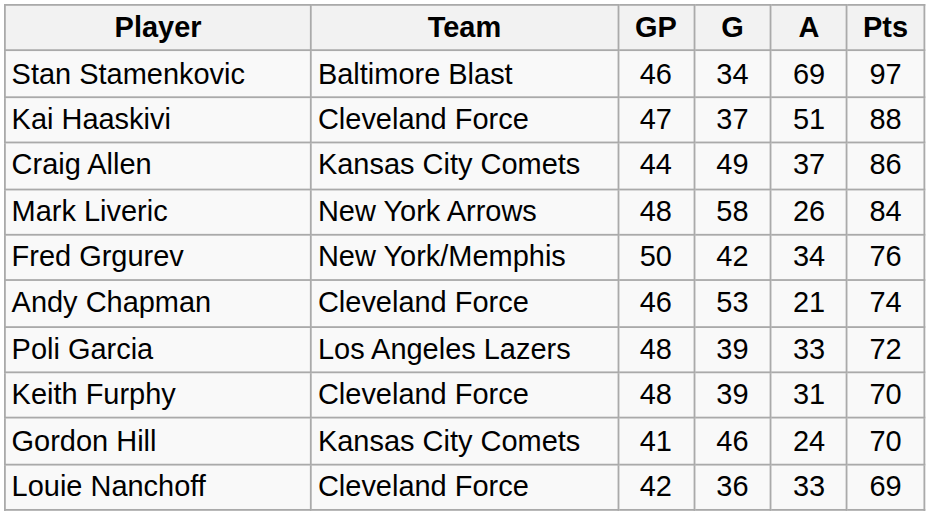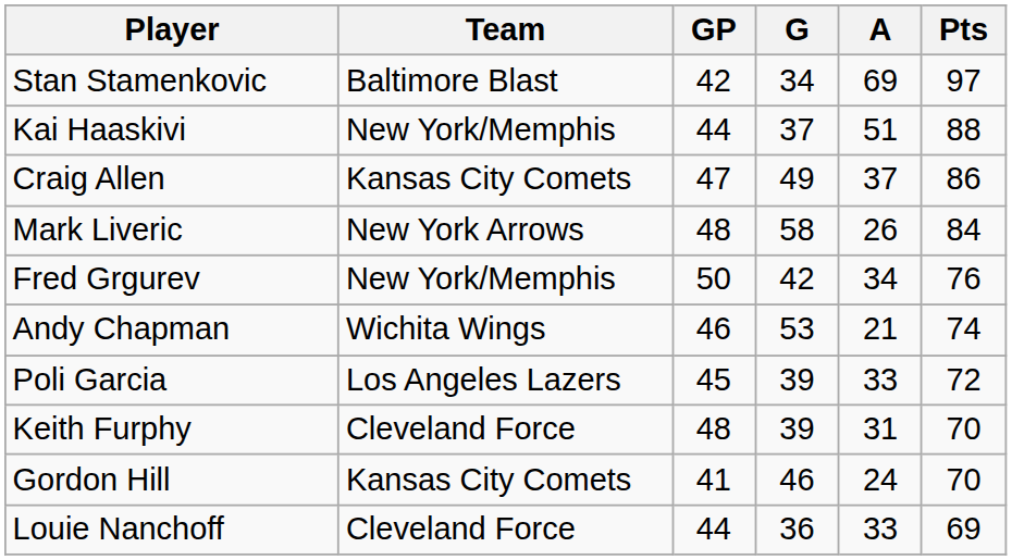 <table class="wikitable">
 <tr>
 <th width="30%">Player</th>
 <th width="30%">Team</th>
 <th width="7.5%">GP</th>
 <th width="7.5%">G</th>
 <th width="7.5%">A</th>
 <th width="7.5%">Pts</th>
 </tr>
 <tr align=center>
 <td align=left>Stan Stamenkovic</td>
 <td align=left>Baltimore Blast</td>
-<td>46</td>
+<td>42</td>
 <td>34</td>
 <td>69</td>
 <td>97</td>
 </tr>
 <tr align=center>
 <td align=left>Kai Haaskivi</td>
-<td align=left>Cleveland Force</td>
-<td>47</td>
+<td align=left>New York/Memphis</td>
+<td>44</td>
 <td>37</td>
 <td>51</td>
 <td>88</td>
 </tr>
 <tr align=center>
 <td align=left>Craig Allen</td>
 <td align=left>Kansas City Comets</td>
-<td>44</td>
+<td>47</td>
 <td>49</td>
 <td>37</td>
 <td>86</td>
 </tr>
 <tr align=center>
 <td align=left>Mark Liveric</td>
 <td align=left>New York Arrows</td>
 <td>48</td>
 <td>58</td>
 <td>26</td>
 <td>84</td>
 </tr>
 <tr align=center>
 <td align=left>Fred Grgurev</td>
 <td align=left>New York/Memphis</td>
 <td>50</td>
 <td>42</td>
 <td>34</td>
 <td>76</td>
 </tr>
 <tr align=center>
 <td align=left>Andy Chapman</td>
-<td align=left>Cleveland Force</td>
+<td align=left>Wichita Wings</td>
 <td>46</td>
 <td>53</td>
 <td>21</td>
 <td>74</td>
 </tr>
 <tr align=center>
 <td align=left>Poli Garcia</td>
 <td align=left>Los Angeles Lazers</td>
-<td>48</td>
+<td>45</td>
 <td>39</td>
 <td>33</td>
 <td>72</td>
 </tr>
 <tr align=center>
 <td align=left>Keith Furphy</td>
 <td align=left>Cleveland Force</td>
 <td>48</td>
 <td>39</td>
 <td>31</td>
 <td>70</td>
 </tr>
 <tr align=center>
 <td align=left>Gordon Hill</td>
 <td align=left>Kansas City Comets</td>
 <td>41</td>
 <td>46</td>
 <td>24</td>
 <td>70</td>
 </tr>
 <tr align=center>
 <td align=left>Louie Nanchoff</td>
 <td align=left>Cleveland Force</td>
-<td>42</td>
+<td>44</td>
 <td>36</td>
 <td>33</td>
 <td>69</td>
 </tr>
 </table>
